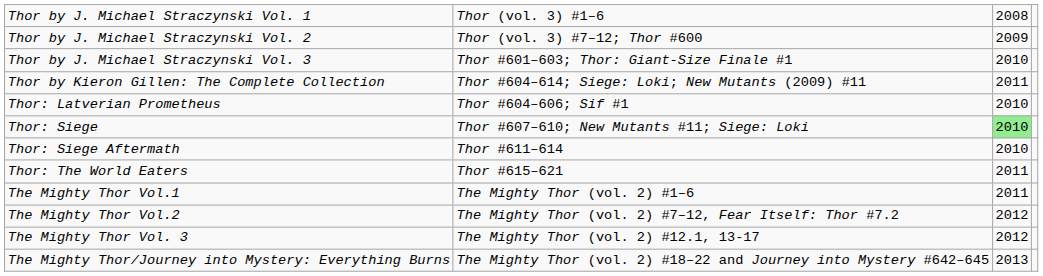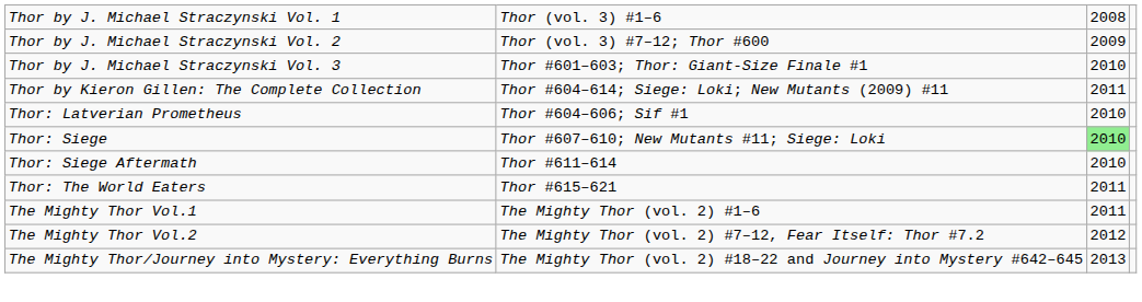 <table class="wikitable sortable">
 <tr>
 <td><em>Thor by J. Michael Straczynski Vol. 1</em></td>
 <td><em>Thor</em> (vol. 3) #1–6</td>
 <td>2008</td>
 <td></td>
 </tr>
 <tr>
 <td><em>Thor by J. Michael Straczynski Vol. 2</em></td>
 <td><em>Thor</em> (vol. 3) #7–12; <em>Thor</em> #600</td>
 <td>2009</td>
 <td></td>
 </tr>
 <tr>
 <td><em>Thor by J. Michael Straczynski Vol. 3</em></td>
 <td><em>Thor</em> #601–603; <em>Thor: Giant-Size Finale</em> #1</td>
 <td>2010</td>
 <td></td>
 </tr>
 <tr>
 <td><em>Thor by Kieron Gillen: The Complete Collection</em></td>
 <td><em>Thor</em> #604–614; <em>Siege: Loki</em>; <em>New Mutants</em> (2009) #11</td>
 <td>2011</td>
 <td></td>
 </tr>
 <tr>
 <td><em>Thor: Latverian Prometheus</em></td>
 <td><em>Thor</em> #604–606; <em>Sif</em> #1</td>
 <td>2010</td>
 <td></td>
 </tr>
 <tr>
 <td><em>Thor: Siege</em></td>
 <td><em>Thor</em> #607–610; <em>New Mutants</em> #11; <em>Siege: Loki</em></td>
 <td style="background: lightgreen;">2010</td>
 <td></td>
 </tr>
 <tr>
 <td><em>Thor: Siege Aftermath</em></td>
 <td><em>Thor</em> #611–614</td>
 <td>2010</td>
 <td></td>
 </tr>
 <tr>
 <td><em>Thor: The World Eaters</em></td>
 <td><em>Thor</em> #615–621</td>
 <td>2011</td>
 <td></td>
 </tr>
 <tr>
 <td><em>The Mighty Thor Vol.1</em></td>
 <td><em>The Mighty Thor</em> (vol. 2) #1–6</td>
 <td>2011</td>
 <td></td>
 </tr>
 <tr>
 <td><em>The Mighty Thor Vol.2</em></td>
 <td><em>The Mighty Thor</em> (vol. 2) #7–12, <em>Fear Itself: Thor</em> #7.2</td>
 <td>2012</td>
 <td></td>
 </tr>
 <tr>
-<td><em>The Mighty Thor Vol. 3</em></td>
-<td><em>The Mighty Thor</em> (vol. 2) #12.1, 13-17</td>
-<td>2012</td>
-<td></td>
-</tr>
-<tr>
 <td><em>The Mighty Thor/Journey into Mystery: Everything Burns</em></td>
 <td><em>The Mighty Thor</em> (vol. 2) #18–22 and <em>Journey into Mystery</em> #642–645</td>
 <td>2013</td>
 <td></td>
 </tr>
 </table>
